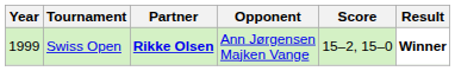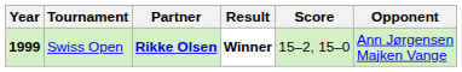 <table class="sortable wikitable" style="font-size:90%;">
 <tr>
 <th>Year</th>
 <th>Tournament</th>
 <th>Partner</th>
+<th>Result</th>
+<th>Score</th>
 <th>Opponent</th>
-<th>Score</th>
-<th>Result</th>
 </tr>
 <tr style="background:#D4F1C5">
-<td align="center">1999</td>
+<td align="center"><strong>1999</strong></td>
 <td align="left"><a href='#'>Swiss Open</a></td>
 <td align="left"><strong> <a href='#'>Rikke Olsen</a></strong></td>
+<td style="text-align:left; background:white"> <strong>Winner</strong></td>
+<td align="left">15–2, 15–0</td>
 <td align="left"> <a href='#'>Ann Jørgensen</a><br> <a href='#'>Majken Vange</a></td>
-<td align="left">15–2, 15–0</td>
-<td style="text-align:left; background:white"> <strong>Winner</strong></td>
 </tr>
 </table>
